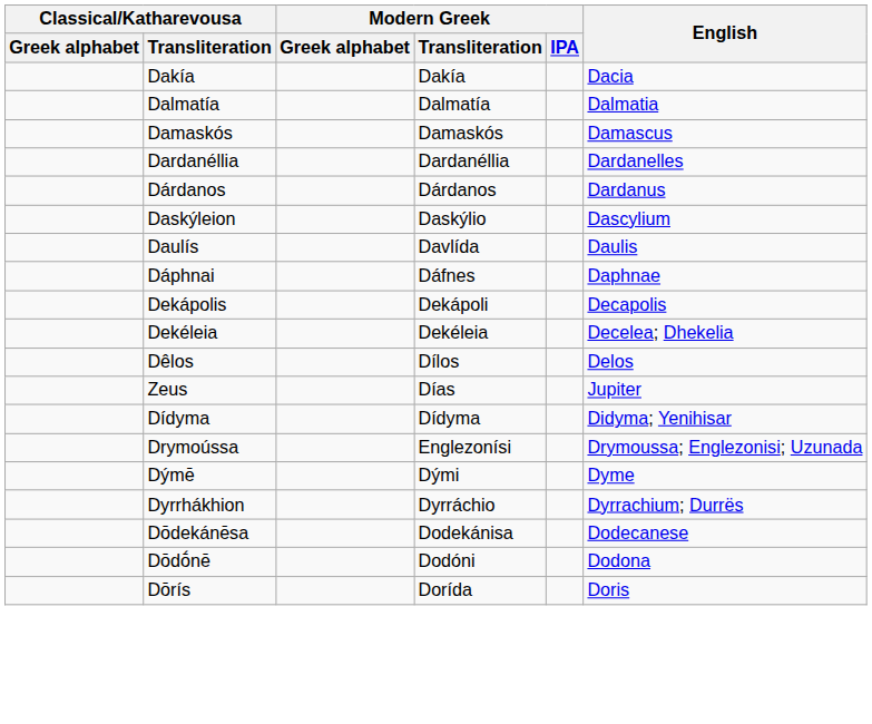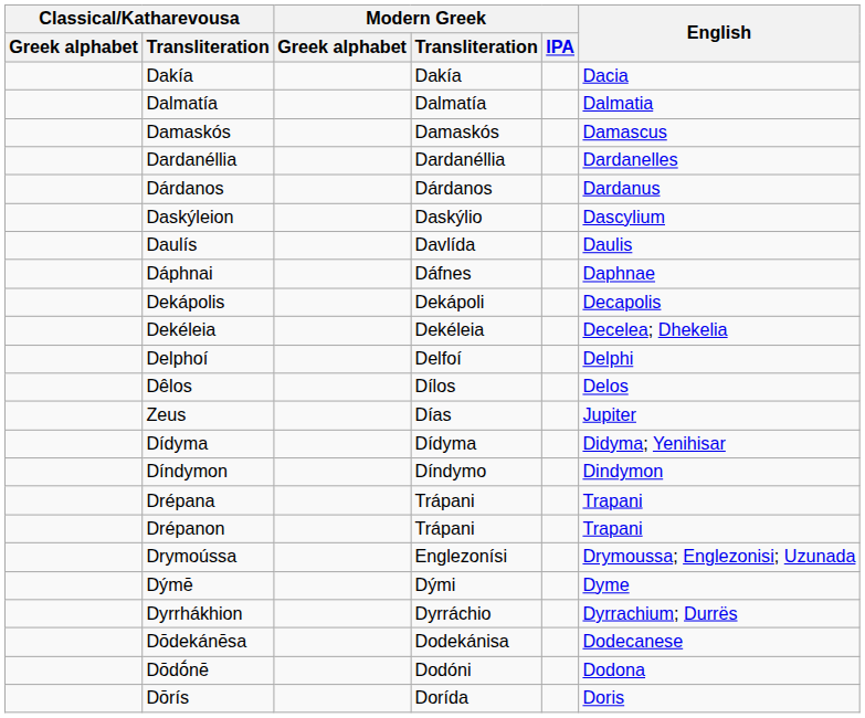 <table class="wikitable">
 <tr>
 <th colspan="2">Classical/Katharevousa</th>
 <th colspan="3">Modern Greek</th>
 <th rowspan="2">English</th>
 </tr>
 <tr>
 <th>Greek alphabet</th>
 <th>Transliteration</th>
 <th>Greek alphabet</th>
 <th>Transliteration</th>
 <th><a href='#'>IPA</a></th>
 </tr>
 <tr>
 <td></td>
 <td>Dakía</td>
 <td></td>
 <td>Dakía</td>
 <td></td>
 <td><a href='#'>Dacia</a></td>
 </tr>
 <tr>
 <td></td>
 <td>Dalmatía</td>
 <td></td>
 <td>Dalmatía</td>
 <td></td>
 <td><a href='#'>Dalmatia</a></td>
 </tr>
 <tr>
 <td></td>
 <td>Damaskós</td>
 <td></td>
 <td>Damaskós</td>
 <td></td>
 <td><a href='#'>Damascus</a></td>
 </tr>
 <tr>
 <td></td>
 <td>Dardanéllia</td>
 <td></td>
 <td>Dardanéllia</td>
 <td></td>
 <td><a href='#'>Dardanelles</a></td>
 </tr>
 <tr>
 <td></td>
 <td>Dárdanos</td>
 <td></td>
 <td>Dárdanos</td>
 <td></td>
 <td><a href='#'>Dardanus</a></td>
 </tr>
 <tr>
 <td></td>
 <td>Daskýleion</td>
 <td></td>
 <td>Daskýlio</td>
 <td></td>
 <td><a href='#'>Dascylium</a></td>
 </tr>
 <tr>
 <td></td>
 <td>Daulís</td>
 <td></td>
 <td>Davlída</td>
 <td></td>
 <td><a href='#'>Daulis</a></td>
 </tr>
 <tr>
 <td></td>
 <td>Dáphnai</td>
 <td></td>
 <td>Dáfnes</td>
 <td></td>
 <td><a href='#'>Daphnae</a></td>
 </tr>
 <tr>
 <td></td>
 <td>Dekápolis</td>
 <td></td>
 <td>Dekápoli</td>
 <td></td>
 <td><a href='#'>Decapolis</a></td>
 </tr>
 <tr>
 <td></td>
 <td>Dekéleia</td>
 <td></td>
 <td>Dekéleia</td>
 <td></td>
 <td><a href='#'>Decelea</a>; <a href='#'>Dhekelia</a></td>
 </tr>
 <tr>
 <td></td>
+<td>Delphoí</td>
+<td></td>
+<td>Delfoí</td>
+<td></td>
+<td><a href='#'>Delphi</a></td>
+</tr>
+<tr>
+<td></td>
 <td>Dêlos</td>
 <td></td>
 <td>Dílos</td>
 <td></td>
 <td><a href='#'>Delos</a></td>
 </tr>
 <tr>
 <td></td>
 <td>Zeus</td>
 <td></td>
 <td>Días</td>
 <td></td>
 <td><a href='#'>Jupiter</a></td>
 </tr>
 <tr>
 <td></td>
 <td>Dídyma</td>
 <td></td>
 <td>Dídyma</td>
 <td></td>
 <td><a href='#'>Didyma</a>; <a href='#'>Yenihisar</a></td>
+</tr>
+<tr>
+<td></td>
+<td>Díndymon</td>
+<td></td>
+<td>Díndymo</td>
+<td></td>
+<td><a href='#'>Dindymon</a></td>
+</tr>
+<tr>
+<td></td>
+<td>Drépana</td>
+<td></td>
+<td>Trápani</td>
+<td></td>
+<td><a href='#'>Trapani</a></td>
+</tr>
+<tr>
+<td></td>
+<td>Drépanon</td>
+<td></td>
+<td>Trápani</td>
+<td></td>
+<td><a href='#'>Trapani</a></td>
 </tr>
 <tr>
 <td></td>
 <td>Drymoússa</td>
 <td></td>
 <td>Englezonísi</td>
 <td></td>
 <td><a href='#'>Drymoussa</a>; <a href='#'>Englezonisi</a>; <a href='#'>Uzunada</a></td>
 </tr>
 <tr>
 <td></td>
 <td>Dýmē</td>
 <td></td>
 <td>Dými</td>
 <td></td>
 <td><a href='#'>Dyme</a></td>
 </tr>
 <tr>
 <td></td>
 <td>Dyrrhákhion</td>
 <td></td>
 <td>Dyrráchio</td>
 <td></td>
 <td><a href='#'>Dyrrachium</a>; <a href='#'>Durrës</a></td>
 </tr>
 <tr>
 <td></td>
 <td>Dōdekánēsa</td>
 <td></td>
 <td>Dodekánisa</td>
 <td></td>
 <td><a href='#'>Dodecanese</a></td>
 </tr>
 <tr>
 <td></td>
 <td>Dōdṓnē</td>
 <td></td>
 <td>Dodóni</td>
 <td></td>
 <td><a href='#'>Dodona</a></td>
 </tr>
 <tr>
 <td></td>
 <td>Dōrís</td>
 <td></td>
 <td>Dorída</td>
 <td></td>
 <td><a href='#'>Doris</a></td>
 </tr>
 </table>
